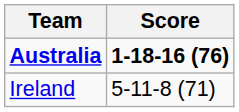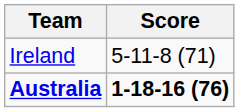 <table class="wikitable">
 <tr>
 <th>Team</th>
 <th>Score</th>
 </tr>
 <tr>
+<td> <a href='#'>Ireland</a></td>
+<td>5-11-8 (71)</td>
+</tr>
+<tr>
 <td> <strong><a href='#'>Australia</a></strong></td>
 <td><strong>1-18-16 (76)</strong></td>
 </tr>
-<tr>
-<td> <a href='#'>Ireland</a></td>
-<td>5-11-8 (71)</td>
-</tr>
 </table>
